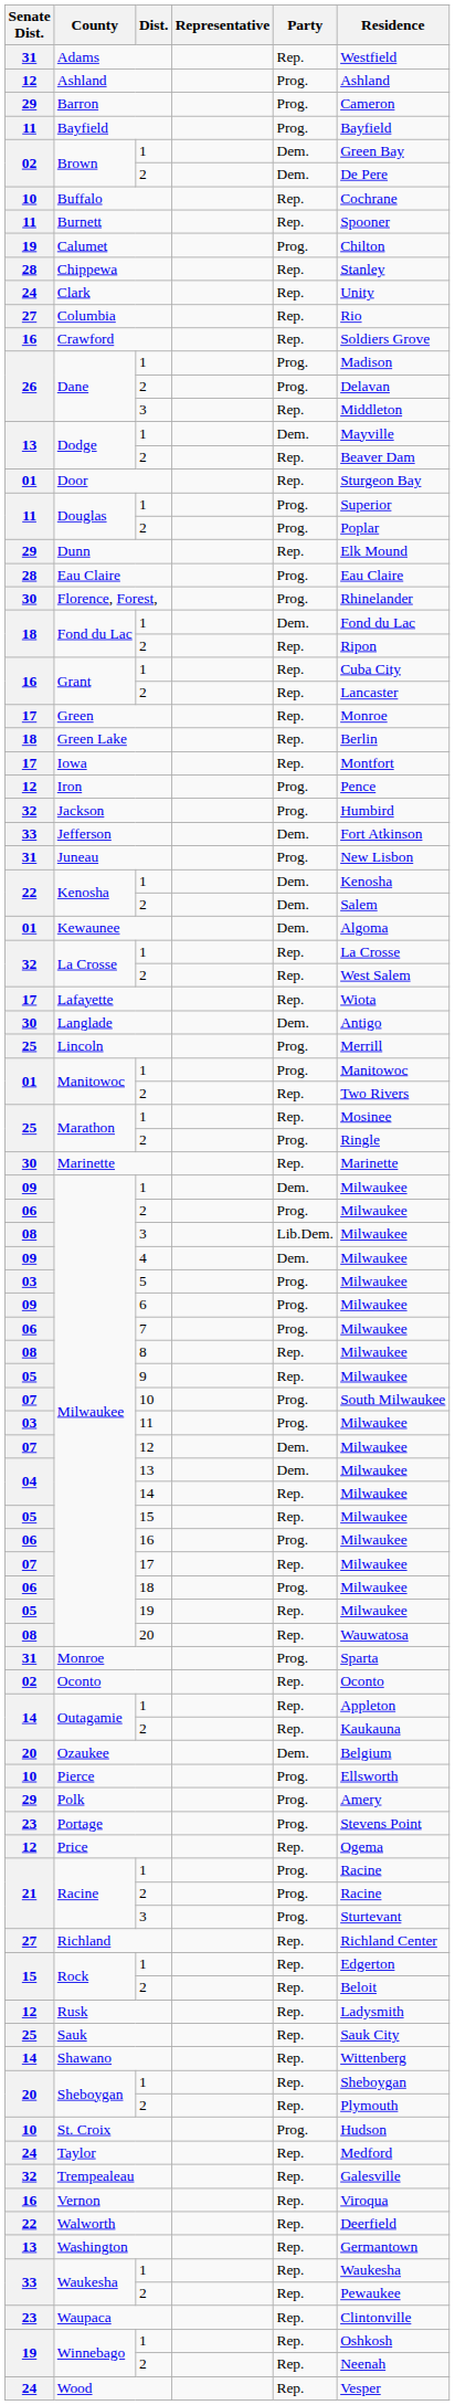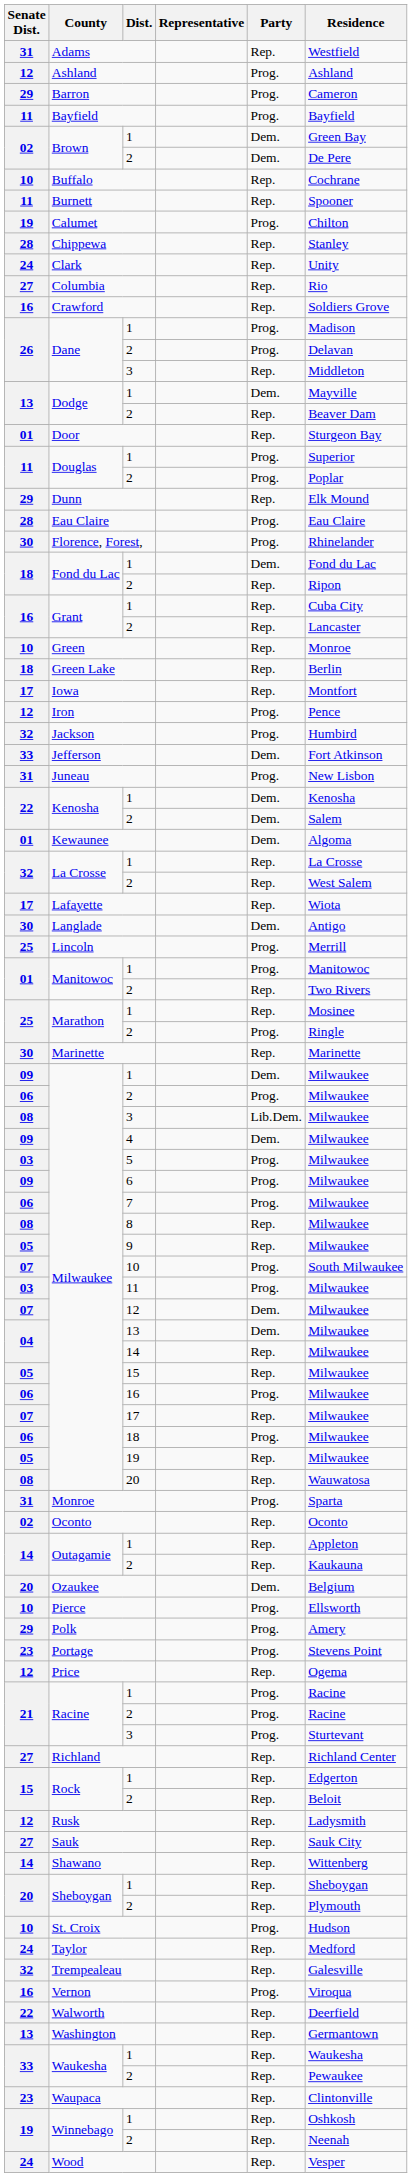 <table class="wikitable sortable">
 <tr>
 <th>Senate<br>Dist.</th>
 <th>County</th>
 <th>Dist.</th>
 <th>Representative</th>
 <th>Party</th>
 <th>Residence</th>
 </tr>
 <tr>
 <th><a href='#'>31</a></th>
 <td text-align="left" colspan="2"><a href='#'>Adams</a> </td>
 <td></td>
 <td>Rep.</td>
 <td><a href='#'>Westfield</a></td>
 </tr>
 <tr>
 <th><a href='#'>12</a></th>
 <td text-align="left" colspan="2"><a href='#'>Ashland</a></td>
 <td></td>
 <td>Prog.</td>
 <td><a href='#'>Ashland</a></td>
 </tr>
 <tr>
 <th><a href='#'>29</a></th>
 <td text-align="left" colspan="2"><a href='#'>Barron</a></td>
 <td></td>
 <td>Prog.</td>
 <td><a href='#'>Cameron</a></td>
 </tr>
 <tr>
 <th><a href='#'>11</a></th>
 <td text-align="left" colspan="2"><a href='#'>Bayfield</a></td>
 <td></td>
 <td>Prog.</td>
 <td><a href='#'>Bayfield</a></td>
 </tr>
 <tr>
 <th rowspan="2"><a href='#'>02</a></th>
 <td text-align="left" rowspan="2"><a href='#'>Brown</a></td>
 <td>1</td>
 <td></td>
 <td>Dem.</td>
 <td><a href='#'>Green Bay</a></td>
 </tr>
 <tr>
 <td>2</td>
 <td></td>
 <td>Dem.</td>
 <td><a href='#'>De Pere</a></td>
 </tr>
 <tr>
 <th><a href='#'>10</a></th>
 <td text-align="left" colspan="2"><a href='#'>Buffalo</a> </td>
 <td></td>
 <td>Rep.</td>
 <td><a href='#'>Cochrane</a></td>
 </tr>
 <tr>
 <th><a href='#'>11</a></th>
 <td text-align="left" colspan="2"><a href='#'>Burnett</a> </td>
 <td></td>
 <td>Rep.</td>
 <td><a href='#'>Spooner</a></td>
 </tr>
 <tr>
 <th><a href='#'>19</a></th>
 <td text-align="left" colspan="2"><a href='#'>Calumet</a></td>
 <td></td>
 <td>Prog.</td>
 <td><a href='#'>Chilton</a></td>
 </tr>
 <tr>
 <th><a href='#'>28</a></th>
 <td text-align="left" colspan="2"><a href='#'>Chippewa</a></td>
 <td></td>
 <td>Rep.</td>
 <td><a href='#'>Stanley</a></td>
 </tr>
 <tr>
 <th><a href='#'>24</a></th>
 <td text-align="left" colspan="2"><a href='#'>Clark</a></td>
 <td></td>
 <td>Rep.</td>
 <td><a href='#'>Unity</a></td>
 </tr>
 <tr>
 <th><a href='#'>27</a></th>
 <td text-align="left" colspan="2"><a href='#'>Columbia</a></td>
 <td></td>
 <td>Rep.</td>
 <td><a href='#'>Rio</a></td>
 </tr>
 <tr>
 <th><a href='#'>16</a></th>
 <td text-align="left" colspan="2"><a href='#'>Crawford</a></td>
 <td></td>
 <td>Rep.</td>
 <td><a href='#'>Soldiers Grove</a></td>
 </tr>
 <tr>
 <th rowspan="3"><a href='#'>26</a></th>
 <td text-align="left" rowspan="3"><a href='#'>Dane</a></td>
 <td>1</td>
 <td></td>
 <td>Prog.</td>
 <td><a href='#'>Madison</a></td>
 </tr>
 <tr>
 <td>2</td>
 <td></td>
 <td>Prog.</td>
 <td><a href='#'>Delavan</a></td>
 </tr>
 <tr>
 <td>3</td>
 <td></td>
 <td>Rep.</td>
 <td><a href='#'>Middleton</a></td>
 </tr>
 <tr>
 <th rowspan="2"><a href='#'>13</a></th>
 <td text-align="left" rowspan="2"><a href='#'>Dodge</a></td>
 <td>1</td>
 <td></td>
 <td>Dem.</td>
 <td><a href='#'>Mayville</a></td>
 </tr>
 <tr>
 <td>2</td>
 <td></td>
 <td>Rep.</td>
 <td><a href='#'>Beaver Dam</a></td>
 </tr>
 <tr>
 <th><a href='#'>01</a></th>
 <td text-align="left" colspan="2"><a href='#'>Door</a></td>
 <td></td>
 <td>Rep.</td>
 <td><a href='#'>Sturgeon Bay</a></td>
 </tr>
 <tr>
 <th rowspan="2"><a href='#'>11</a></th>
 <td text-align="left" rowspan="2"><a href='#'>Douglas</a></td>
 <td>1</td>
 <td></td>
 <td>Prog.</td>
 <td><a href='#'>Superior</a></td>
 </tr>
 <tr>
 <td>2</td>
 <td></td>
 <td>Prog.</td>
 <td><a href='#'>Poplar</a></td>
 </tr>
 <tr>
 <th><a href='#'>29</a></th>
 <td text-align="left" colspan="2"><a href='#'>Dunn</a></td>
 <td></td>
 <td>Rep.</td>
 <td><a href='#'>Elk Mound</a></td>
 </tr>
 <tr>
 <th><a href='#'>28</a></th>
 <td text-align="left" colspan="2"><a href='#'>Eau Claire</a></td>
 <td></td>
 <td>Prog.</td>
 <td><a href='#'>Eau Claire</a></td>
 </tr>
 <tr>
 <th><a href='#'>30</a></th>
 <td text-align="left" colspan="2"><a href='#'>Florence</a>, <a href='#'>Forest</a>, </td>
 <td></td>
 <td>Prog.</td>
 <td><a href='#'>Rhinelander</a></td>
 </tr>
 <tr>
 <th rowspan="2"><a href='#'>18</a></th>
 <td text-align="left" rowspan="2"><a href='#'>Fond du Lac</a></td>
 <td>1</td>
 <td></td>
 <td>Dem.</td>
 <td><a href='#'>Fond du Lac</a></td>
 </tr>
 <tr>
 <td>2</td>
 <td></td>
 <td>Rep.</td>
 <td><a href='#'>Ripon</a></td>
 </tr>
 <tr>
 <th rowspan="2"><a href='#'>16</a></th>
 <td text-align="left" rowspan="2"><a href='#'>Grant</a></td>
 <td>1</td>
 <td></td>
 <td>Rep.</td>
 <td><a href='#'>Cuba City</a></td>
 </tr>
 <tr>
 <td>2</td>
 <td></td>
 <td>Rep.</td>
 <td><a href='#'>Lancaster</a></td>
 </tr>
 <tr>
-<th><a href='#'>17</a></th>
+<th><a href='#'>10</a></th>
 <td text-align="left" colspan="2"><a href='#'>Green</a></td>
 <td></td>
 <td>Rep.</td>
 <td><a href='#'>Monroe</a></td>
 </tr>
 <tr>
 <th><a href='#'>18</a></th>
 <td text-align="left" colspan="2"><a href='#'>Green Lake</a> </td>
 <td> </td>
 <td>Rep.</td>
 <td><a href='#'>Berlin</a></td>
 </tr>
 <tr>
 <th><a href='#'>17</a></th>
 <td text-align="left" colspan="2"><a href='#'>Iowa</a></td>
 <td></td>
 <td>Rep.</td>
 <td><a href='#'>Montfort</a></td>
 </tr>
 <tr>
 <th><a href='#'>12</a></th>
 <td text-align="left" colspan="2"><a href='#'>Iron</a> </td>
 <td></td>
 <td>Prog.</td>
 <td><a href='#'>Pence</a></td>
 </tr>
 <tr>
 <th><a href='#'>32</a></th>
 <td text-align="left" colspan="2"><a href='#'>Jackson</a></td>
 <td></td>
 <td>Prog.</td>
 <td><a href='#'>Humbird</a></td>
 </tr>
 <tr>
 <th><a href='#'>33</a></th>
 <td text-align="left" colspan="2"><a href='#'>Jefferson</a></td>
 <td></td>
 <td>Dem.</td>
 <td><a href='#'>Fort Atkinson</a></td>
 </tr>
 <tr>
 <th><a href='#'>31</a></th>
 <td text-align="left" colspan="2"><a href='#'>Juneau</a></td>
 <td></td>
 <td>Prog.</td>
 <td><a href='#'>New Lisbon</a></td>
 </tr>
 <tr>
 <th rowspan="2"><a href='#'>22</a></th>
 <td text-align="left" rowspan="2"><a href='#'>Kenosha</a></td>
 <td>1</td>
 <td> </td>
 <td>Dem.</td>
 <td><a href='#'>Kenosha</a></td>
 </tr>
 <tr>
 <td>2</td>
 <td></td>
 <td>Dem.</td>
 <td><a href='#'>Salem</a></td>
 </tr>
 <tr>
 <th><a href='#'>01</a></th>
 <td text-align="left" colspan="2"><a href='#'>Kewaunee</a></td>
 <td></td>
 <td>Dem.</td>
 <td><a href='#'>Algoma</a></td>
 </tr>
 <tr>
 <th rowspan="2"><a href='#'>32</a></th>
 <td text-align="left" rowspan="2"><a href='#'>La Crosse</a></td>
 <td>1</td>
 <td></td>
 <td>Rep.</td>
 <td><a href='#'>La Crosse</a></td>
 </tr>
 <tr>
 <td>2</td>
 <td></td>
 <td>Rep.</td>
 <td><a href='#'>West Salem</a></td>
 </tr>
 <tr>
 <th><a href='#'>17</a></th>
 <td text-align="left" colspan="2"><a href='#'>Lafayette</a></td>
 <td></td>
 <td>Rep.</td>
 <td><a href='#'>Wiota</a></td>
 </tr>
 <tr>
 <th><a href='#'>30</a></th>
 <td text-align="left" colspan="2"><a href='#'>Langlade</a></td>
 <td></td>
 <td>Dem.</td>
 <td><a href='#'>Antigo</a></td>
 </tr>
 <tr>
 <th><a href='#'>25</a></th>
 <td text-align="left" colspan="2"><a href='#'>Lincoln</a></td>
 <td></td>
 <td>Prog.</td>
 <td><a href='#'>Merrill</a></td>
 </tr>
 <tr>
 <th rowspan="2"><a href='#'>01</a></th>
 <td rowspan="2" text-align="left"><a href='#'>Manitowoc</a></td>
 <td>1</td>
 <td></td>
 <td>Prog.</td>
 <td><a href='#'>Manitowoc</a></td>
 </tr>
 <tr>
 <td>2</td>
 <td></td>
 <td>Rep.</td>
 <td><a href='#'>Two Rivers</a></td>
 </tr>
 <tr>
 <th rowspan="2"><a href='#'>25</a></th>
 <td text-align="left" rowspan="2"><a href='#'>Marathon</a></td>
 <td>1</td>
 <td></td>
 <td>Rep.</td>
 <td><a href='#'>Mosinee</a></td>
 </tr>
 <tr>
 <td>2</td>
 <td></td>
 <td>Prog.</td>
 <td><a href='#'>Ringle</a></td>
 </tr>
 <tr>
 <th><a href='#'>30</a></th>
 <td text-align="left" colspan="2"><a href='#'>Marinette</a></td>
 <td></td>
 <td>Rep.</td>
 <td><a href='#'>Marinette</a></td>
 </tr>
 <tr>
 <th><a href='#'>09</a></th>
 <td text-align="left" rowspan="20"><a href='#'>Milwaukee</a></td>
 <td>1</td>
 <td></td>
 <td>Dem.</td>
 <td><a href='#'>Milwaukee</a></td>
 </tr>
 <tr>
 <th><a href='#'>06</a></th>
 <td>2</td>
 <td></td>
 <td>Prog.</td>
 <td><a href='#'>Milwaukee</a></td>
 </tr>
 <tr>
 <th><a href='#'>08</a></th>
 <td>3</td>
 <td></td>
 <td>Lib.Dem.</td>
 <td><a href='#'>Milwaukee</a></td>
 </tr>
 <tr>
 <th><a href='#'>09</a></th>
 <td>4</td>
 <td></td>
 <td>Dem.</td>
 <td><a href='#'>Milwaukee</a></td>
 </tr>
 <tr>
 <th><a href='#'>03</a></th>
 <td>5</td>
 <td></td>
 <td>Prog.</td>
 <td><a href='#'>Milwaukee</a></td>
 </tr>
 <tr>
 <th><a href='#'>09</a></th>
 <td>6</td>
 <td></td>
 <td>Prog.</td>
 <td><a href='#'>Milwaukee</a></td>
 </tr>
 <tr>
 <th><a href='#'>06</a></th>
 <td>7</td>
 <td></td>
 <td>Prog.</td>
 <td><a href='#'>Milwaukee</a></td>
 </tr>
 <tr>
 <th><a href='#'>08</a></th>
 <td>8</td>
 <td></td>
 <td>Rep.</td>
 <td><a href='#'>Milwaukee</a></td>
 </tr>
 <tr>
 <th><a href='#'>05</a></th>
 <td>9</td>
 <td></td>
 <td>Rep.</td>
 <td><a href='#'>Milwaukee</a></td>
 </tr>
 <tr>
 <th><a href='#'>07</a></th>
 <td>10</td>
 <td> </td>
 <td>Prog.</td>
 <td><a href='#'>South Milwaukee</a></td>
 </tr>
 <tr>
 <th><a href='#'>03</a></th>
 <td>11</td>
 <td></td>
 <td>Prog.</td>
 <td><a href='#'>Milwaukee</a></td>
 </tr>
 <tr>
 <th><a href='#'>07</a></th>
 <td>12</td>
 <td></td>
 <td>Dem.</td>
 <td><a href='#'>Milwaukee</a></td>
 </tr>
 <tr>
 <th rowspan="2"><a href='#'>04</a></th>
 <td>13</td>
 <td></td>
 <td>Dem.</td>
 <td><a href='#'>Milwaukee</a></td>
 </tr>
 <tr>
 <td>14</td>
 <td></td>
 <td>Rep.</td>
 <td><a href='#'>Milwaukee</a></td>
 </tr>
 <tr>
 <th><a href='#'>05</a></th>
 <td>15</td>
 <td></td>
 <td>Rep.</td>
 <td><a href='#'>Milwaukee</a></td>
 </tr>
 <tr>
 <th><a href='#'>06</a></th>
 <td>16</td>
 <td></td>
 <td>Prog.</td>
 <td><a href='#'>Milwaukee</a></td>
 </tr>
 <tr>
 <th><a href='#'>07</a></th>
 <td>17</td>
 <td></td>
 <td>Rep.</td>
 <td><a href='#'>Milwaukee</a></td>
 </tr>
 <tr>
 <th><a href='#'>06</a></th>
 <td>18</td>
 <td></td>
 <td>Prog.</td>
 <td><a href='#'>Milwaukee</a></td>
 </tr>
 <tr>
 <th><a href='#'>05</a></th>
 <td>19</td>
 <td></td>
 <td>Rep.</td>
 <td><a href='#'>Milwaukee</a></td>
 </tr>
 <tr>
 <th><a href='#'>08</a></th>
 <td>20</td>
 <td></td>
 <td>Rep.</td>
 <td><a href='#'>Wauwatosa</a></td>
 </tr>
 <tr>
 <th><a href='#'>31</a></th>
 <td text-align="left" colspan="2"><a href='#'>Monroe</a></td>
 <td></td>
 <td>Prog.</td>
 <td><a href='#'>Sparta</a></td>
 </tr>
 <tr>
 <th><a href='#'>02</a></th>
 <td text-align="left" colspan="2"><a href='#'>Oconto</a></td>
 <td></td>
 <td>Rep.</td>
 <td><a href='#'>Oconto</a></td>
 </tr>
 <tr>
 <th rowspan="2"><a href='#'>14</a></th>
 <td text-align="left" rowspan="2"><a href='#'>Outagamie</a></td>
 <td>1</td>
 <td></td>
 <td>Rep.</td>
 <td><a href='#'>Appleton</a></td>
 </tr>
 <tr>
 <td>2</td>
 <td></td>
 <td>Rep.</td>
 <td><a href='#'>Kaukauna</a></td>
 </tr>
 <tr>
 <th><a href='#'>20</a></th>
 <td text-align="left" colspan="2"><a href='#'>Ozaukee</a></td>
 <td></td>
 <td>Dem.</td>
 <td><a href='#'>Belgium</a></td>
 </tr>
 <tr>
 <th><a href='#'>10</a></th>
 <td text-align="left" colspan="2"><a href='#'>Pierce</a></td>
 <td></td>
 <td>Prog.</td>
 <td><a href='#'>Ellsworth</a></td>
 </tr>
 <tr>
 <th><a href='#'>29</a></th>
 <td text-align="left" colspan="2"><a href='#'>Polk</a></td>
 <td></td>
 <td>Prog.</td>
 <td><a href='#'>Amery</a></td>
 </tr>
 <tr>
 <th><a href='#'>23</a></th>
 <td text-align="left" colspan="2"><a href='#'>Portage</a></td>
 <td></td>
 <td>Prog.</td>
 <td><a href='#'>Stevens Point</a></td>
 </tr>
 <tr>
 <th><a href='#'>12</a></th>
 <td text-align="left" colspan="2"><a href='#'>Price</a></td>
 <td></td>
 <td>Rep.</td>
 <td><a href='#'>Ogema</a></td>
 </tr>
 <tr>
 <th rowspan="3"><a href='#'>21</a></th>
 <td text-align="left" rowspan="3"><a href='#'>Racine</a></td>
 <td>1</td>
 <td></td>
 <td>Prog.</td>
 <td><a href='#'>Racine</a></td>
 </tr>
 <tr>
 <td>2</td>
 <td></td>
 <td>Prog.</td>
 <td><a href='#'>Racine</a></td>
 </tr>
 <tr>
 <td>3</td>
 <td></td>
 <td>Prog.</td>
 <td><a href='#'>Sturtevant</a></td>
 </tr>
 <tr>
 <th><a href='#'>27</a></th>
 <td text-align="left" colspan="2"><a href='#'>Richland</a></td>
 <td></td>
 <td>Rep.</td>
 <td><a href='#'>Richland Center</a></td>
 </tr>
 <tr>
 <th rowspan="2"><a href='#'>15</a></th>
 <td text-align="left" rowspan="2"><a href='#'>Rock</a></td>
 <td>1</td>
 <td></td>
 <td>Rep.</td>
 <td><a href='#'>Edgerton</a></td>
 </tr>
 <tr>
 <td>2</td>
 <td></td>
 <td>Rep.</td>
 <td><a href='#'>Beloit</a></td>
 </tr>
 <tr>
 <th><a href='#'>12</a></th>
 <td text-align="left" colspan="2"><a href='#'>Rusk</a> </td>
 <td></td>
 <td>Rep.</td>
 <td><a href='#'>Ladysmith</a></td>
 </tr>
 <tr>
-<th><a href='#'>25</a></th>
+<th><a href='#'>27</a></th>
 <td text-align="left" colspan="2"><a href='#'>Sauk</a></td>
 <td></td>
 <td>Rep.</td>
 <td><a href='#'>Sauk City</a></td>
 </tr>
 <tr>
 <th><a href='#'>14</a></th>
 <td text-align="left" colspan="2"><a href='#'>Shawano</a></td>
 <td></td>
 <td>Rep.</td>
 <td><a href='#'>Wittenberg</a></td>
 </tr>
 <tr>
 <th rowspan="2"><a href='#'>20</a></th>
 <td text-align="left" rowspan="2"><a href='#'>Sheboygan</a></td>
 <td>1</td>
 <td></td>
 <td>Rep.</td>
 <td><a href='#'>Sheboygan</a></td>
 </tr>
 <tr>
 <td>2</td>
 <td></td>
 <td>Rep.</td>
 <td><a href='#'>Plymouth</a></td>
 </tr>
 <tr>
 <th><a href='#'>10</a></th>
 <td text-align="left" colspan="2"><a href='#'>St. Croix</a></td>
 <td> </td>
 <td>Prog.</td>
 <td><a href='#'>Hudson</a></td>
 </tr>
 <tr>
 <th><a href='#'>24</a></th>
 <td text-align="left" colspan="2"><a href='#'>Taylor</a></td>
 <td></td>
 <td>Rep.</td>
 <td><a href='#'>Medford</a></td>
 </tr>
 <tr>
 <th><a href='#'>32</a></th>
 <td text-align="left" colspan="2"><a href='#'>Trempealeau</a></td>
 <td></td>
 <td>Rep.</td>
 <td><a href='#'>Galesville</a></td>
 </tr>
 <tr>
 <th><a href='#'>16</a></th>
 <td text-align="left" colspan="2"><a href='#'>Vernon</a></td>
 <td></td>
-<td>Rep.</td>
+<td>Prog.</td>
 <td><a href='#'>Viroqua</a></td>
 </tr>
 <tr>
 <th><a href='#'>22</a></th>
 <td text-align="left" colspan="2"><a href='#'>Walworth</a></td>
 <td></td>
 <td>Rep.</td>
 <td><a href='#'>Deerfield</a></td>
 </tr>
 <tr>
 <th><a href='#'>13</a></th>
 <td text-align="left" colspan="2"><a href='#'>Washington</a></td>
 <td></td>
 <td>Rep.</td>
 <td><a href='#'>Germantown</a></td>
 </tr>
 <tr>
 <th rowspan="2"><a href='#'>33</a></th>
 <td text-align="left" rowspan="2"><a href='#'>Waukesha</a></td>
 <td>1</td>
 <td></td>
 <td>Rep.</td>
 <td><a href='#'>Waukesha</a></td>
 </tr>
 <tr>
 <td>2</td>
 <td></td>
 <td>Rep.</td>
 <td><a href='#'>Pewaukee</a></td>
 </tr>
 <tr>
 <th><a href='#'>23</a></th>
 <td text-align="left" colspan="2"><a href='#'>Waupaca</a></td>
 <td></td>
 <td>Rep.</td>
 <td><a href='#'>Clintonville</a></td>
 </tr>
 <tr>
 <th rowspan="2"><a href='#'>19</a></th>
 <td text-align="left" rowspan="2"><a href='#'>Winnebago</a></td>
 <td>1</td>
 <td></td>
 <td>Rep.</td>
 <td><a href='#'>Oshkosh</a></td>
 </tr>
 <tr>
 <td>2</td>
 <td></td>
 <td>Rep.</td>
 <td><a href='#'>Neenah</a></td>
 </tr>
 <tr>
 <th><a href='#'>24</a></th>
 <td text-align="left" colspan="2"><a href='#'>Wood</a></td>
 <td></td>
 <td>Rep.</td>
 <td><a href='#'>Vesper</a></td>
 </tr>
 </table>
